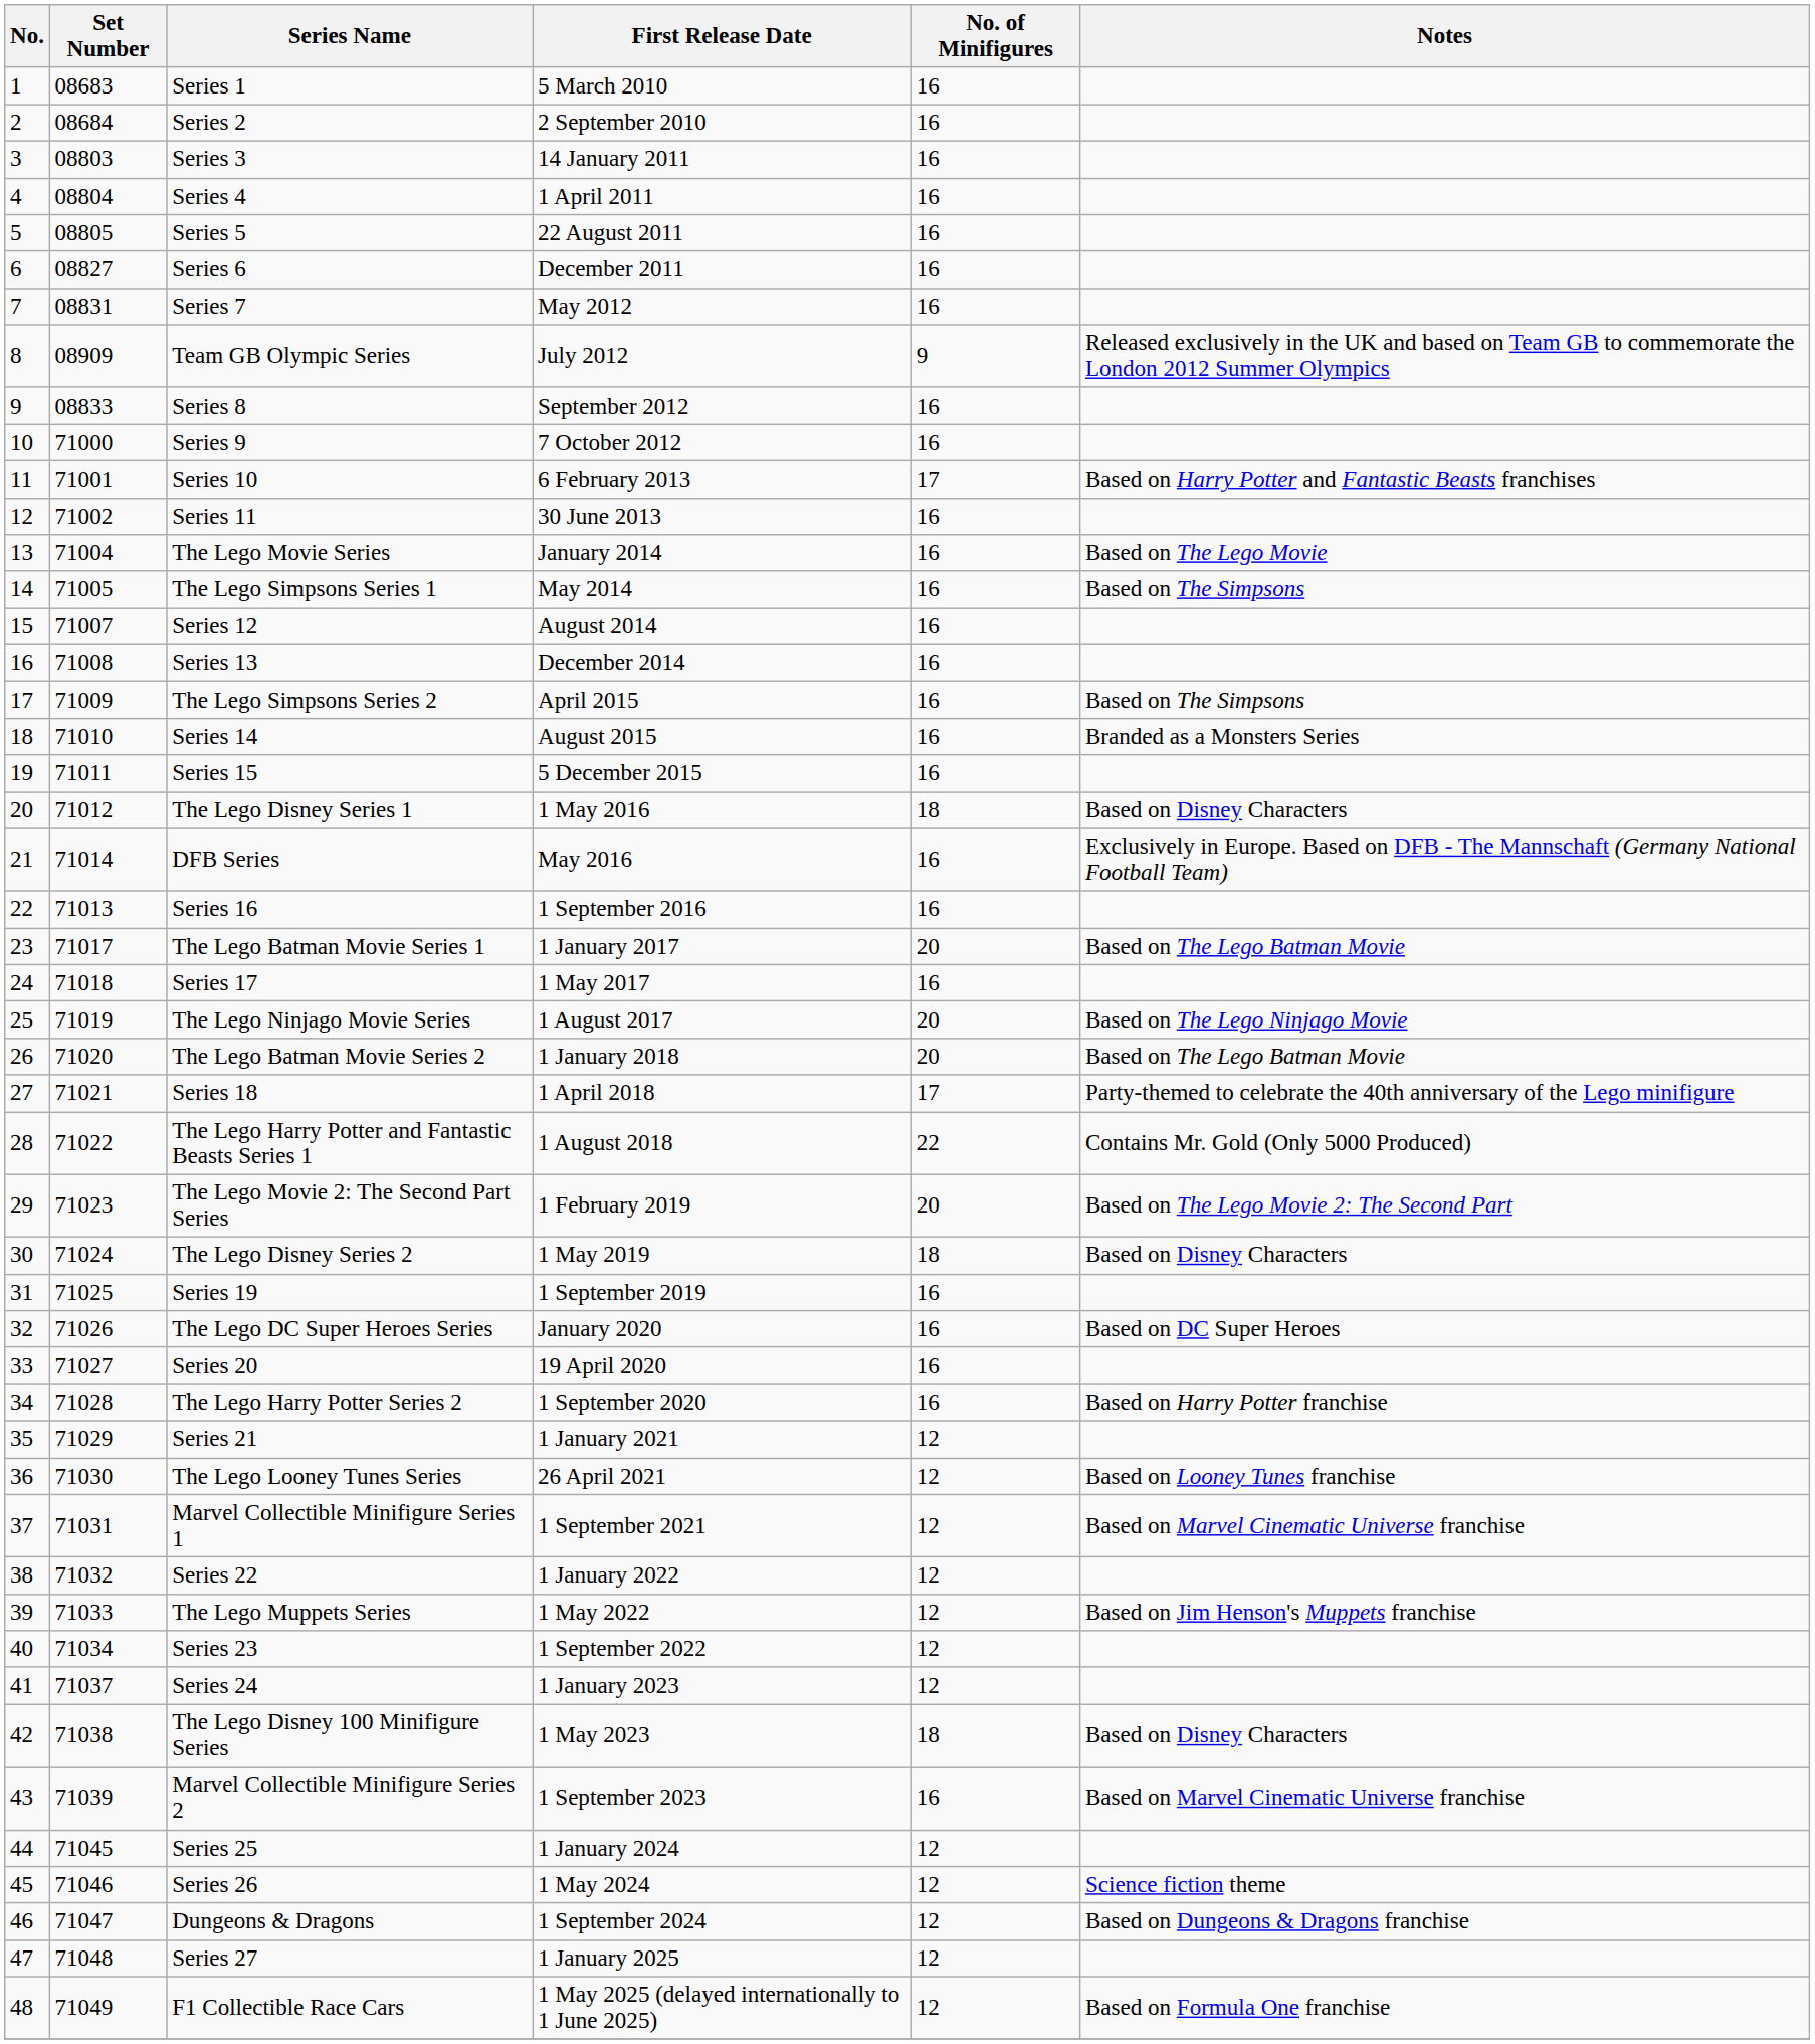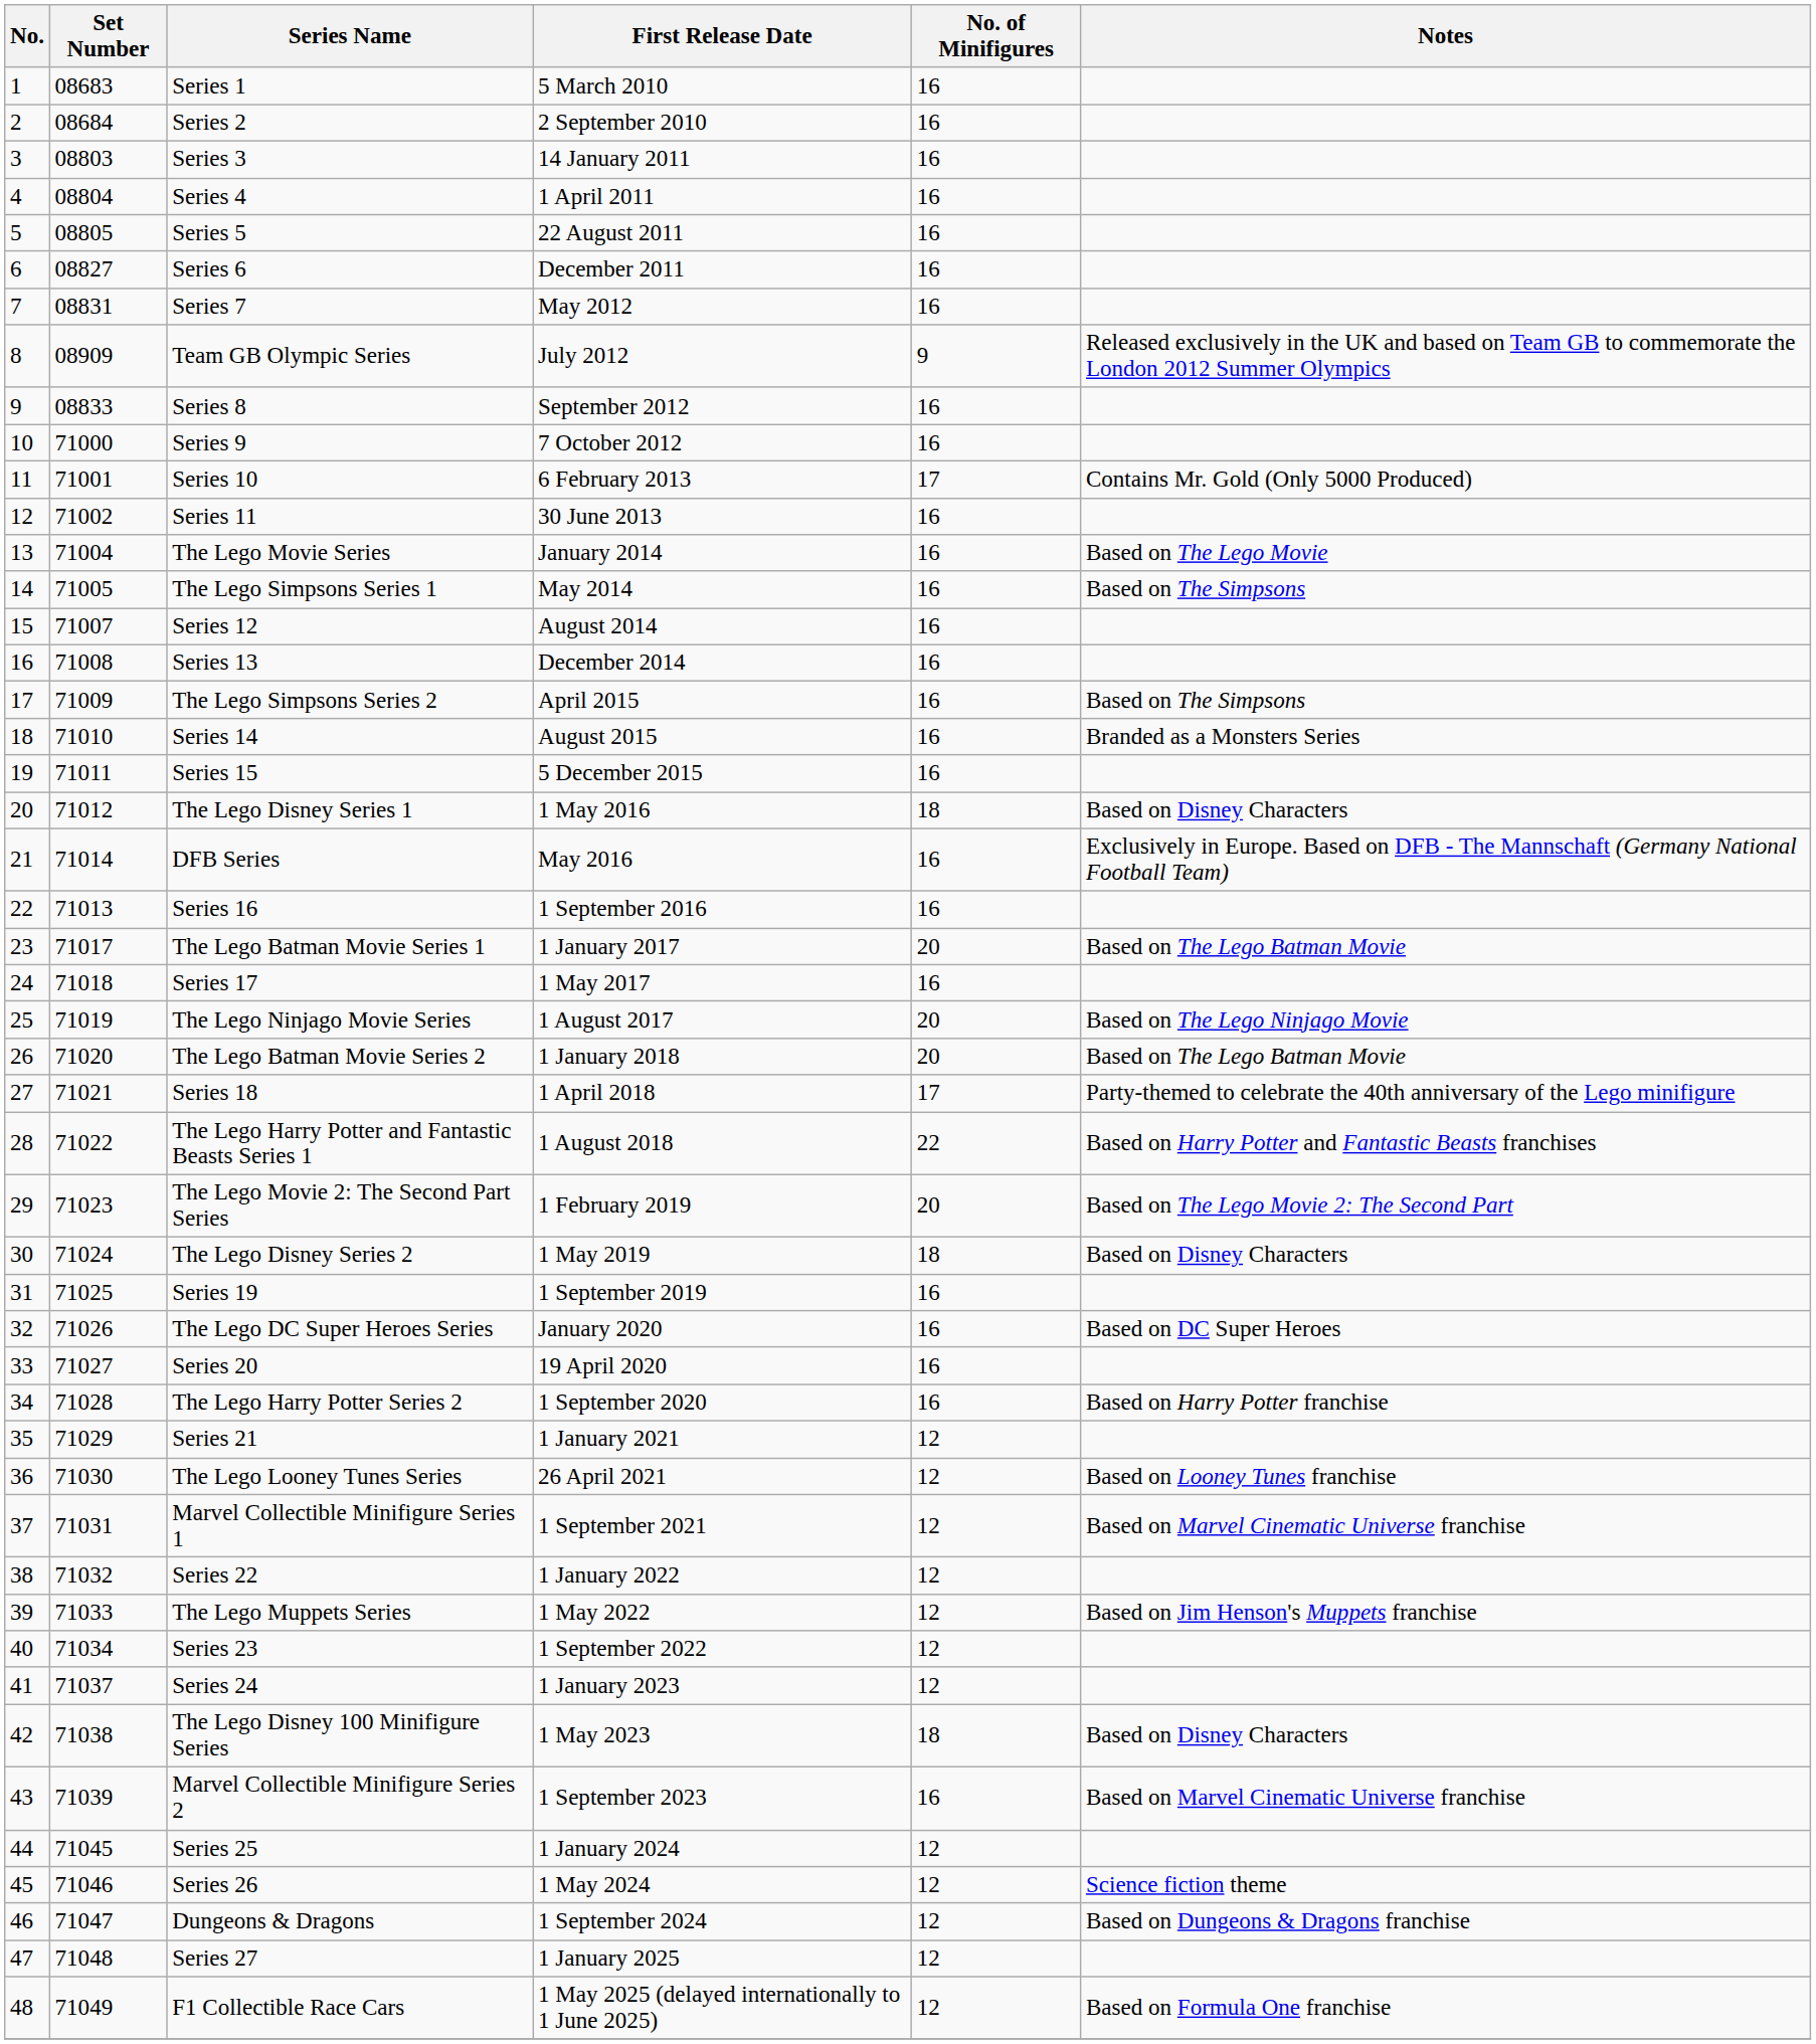 <table class="wikitable">
 <tr>
 <th>No.</th>
 <th>Set Number</th>
 <th>Series Name</th>
 <th>First Release Date</th>
 <th>No. of Minifigures</th>
 <th>Notes</th>
 </tr>
 <tr>
 <td>1</td>
 <td>08683</td>
 <td>Series 1</td>
 <td>5 March 2010</td>
 <td>16</td>
 <td></td>
 </tr>
 <tr>
 <td>2</td>
 <td>08684</td>
 <td>Series 2</td>
 <td>2 September 2010</td>
 <td>16</td>
 <td></td>
 </tr>
 <tr>
 <td>3</td>
 <td>08803</td>
 <td>Series 3</td>
 <td>14 January 2011</td>
 <td>16</td>
 <td></td>
 </tr>
 <tr>
 <td>4</td>
 <td>08804</td>
 <td>Series 4</td>
 <td>1 April 2011</td>
 <td>16</td>
 <td></td>
 </tr>
 <tr>
 <td>5</td>
 <td>08805</td>
 <td>Series 5</td>
 <td>22 August 2011</td>
 <td>16</td>
 <td></td>
 </tr>
 <tr>
 <td>6</td>
 <td>08827</td>
 <td>Series 6</td>
 <td>December 2011</td>
 <td>16</td>
 <td></td>
 </tr>
 <tr>
 <td>7</td>
 <td>08831</td>
 <td>Series 7</td>
 <td>May 2012</td>
 <td>16</td>
 <td></td>
 </tr>
 <tr>
 <td>8</td>
 <td>08909</td>
 <td>Team GB Olympic Series</td>
 <td>July 2012</td>
 <td>9</td>
 <td>Released exclusively in the UK and based on <a href='#'>Team GB</a> to commemorate the <a href='#'>London 2012 Summer Olympics</a></td>
 </tr>
 <tr>
 <td>9</td>
 <td>08833</td>
 <td>Series 8</td>
 <td>September 2012</td>
 <td>16</td>
 <td></td>
 </tr>
 <tr>
 <td>10</td>
 <td>71000</td>
 <td>Series 9</td>
 <td>7 October 2012</td>
 <td>16</td>
 <td></td>
 </tr>
 <tr>
 <td>11</td>
 <td>71001</td>
 <td>Series 10</td>
 <td>6 February 2013</td>
 <td>17</td>
-<td>Based on <a href='#'><em>Harry Potter</em></a> and <em><a href='#'>Fantastic Beasts</a></em> franchises</td>
+<td>Contains Mr. Gold (Only 5000 Produced)</td>
 </tr>
 <tr>
 <td>12</td>
 <td>71002</td>
 <td>Series 11</td>
 <td>30 June 2013</td>
 <td>16</td>
 <td></td>
 </tr>
 <tr>
 <td>13</td>
 <td>71004</td>
 <td>The Lego Movie Series</td>
 <td>January 2014</td>
 <td>16</td>
 <td>Based on <em><a href='#'>The Lego Movie</a></em></td>
 </tr>
 <tr>
 <td>14</td>
 <td>71005</td>
 <td>The Lego Simpsons Series 1</td>
 <td>May 2014</td>
 <td>16</td>
 <td>Based on <em><a href='#'>The Simpsons</a></em></td>
 </tr>
 <tr>
 <td>15</td>
 <td>71007</td>
 <td>Series 12</td>
 <td>August 2014</td>
 <td>16</td>
 <td></td>
 </tr>
 <tr>
 <td>16</td>
 <td>71008</td>
 <td>Series 13</td>
 <td>December 2014</td>
 <td>16</td>
 <td></td>
 </tr>
 <tr>
 <td>17</td>
 <td>71009</td>
 <td>The Lego Simpsons Series 2</td>
 <td>April 2015</td>
 <td>16</td>
 <td>Based on <em>The Simpsons</em></td>
 </tr>
 <tr>
 <td>18</td>
 <td>71010</td>
 <td>Series 14</td>
 <td>August 2015</td>
 <td>16</td>
 <td>Branded as a Monsters Series</td>
 </tr>
 <tr>
 <td>19</td>
 <td>71011</td>
 <td>Series 15</td>
 <td>5 December 2015</td>
 <td>16</td>
 <td></td>
 </tr>
 <tr>
 <td>20</td>
 <td>71012</td>
 <td>The Lego Disney Series 1</td>
 <td>1 May 2016</td>
 <td>18</td>
 <td>Based on <a href='#'>Disney</a> Characters</td>
 </tr>
 <tr>
 <td>21</td>
 <td>71014</td>
 <td>DFB Series</td>
 <td>May 2016</td>
 <td>16</td>
 <td>Exclusively in Europe. Based on <a href='#'>DFB - The Mannschaft</a> <em>(Germany National Football Team)</em></td>
 </tr>
 <tr>
 <td>22</td>
 <td>71013</td>
 <td>Series 16</td>
 <td>1 September 2016</td>
 <td>16</td>
 <td></td>
 </tr>
 <tr>
 <td>23</td>
 <td>71017</td>
 <td>The Lego Batman Movie Series 1</td>
 <td>1 January 2017</td>
 <td>20</td>
 <td>Based on <em><a href='#'>The Lego Batman Movie</a></em></td>
 </tr>
 <tr>
 <td>24</td>
 <td>71018</td>
 <td>Series 17</td>
 <td>1 May 2017</td>
 <td>16</td>
 <td></td>
 </tr>
 <tr>
 <td>25</td>
 <td>71019</td>
 <td>The Lego Ninjago Movie Series</td>
 <td>1 August 2017</td>
 <td>20</td>
 <td>Based on <em><a href='#'>The Lego Ninjago Movie</a></em></td>
 </tr>
 <tr>
 <td>26</td>
 <td>71020</td>
 <td>The Lego Batman Movie Series 2</td>
 <td>1 January 2018</td>
 <td>20</td>
 <td>Based on <em>The Lego Batman Movie</em></td>
 </tr>
 <tr>
 <td>27</td>
 <td>71021</td>
 <td>Series 18</td>
 <td>1 April 2018</td>
 <td>17</td>
 <td>Party-themed to celebrate the 40th anniversary of the <a href='#'>Lego minifigure</a></td>
 </tr>
 <tr>
 <td>28</td>
 <td>71022</td>
 <td>The Lego Harry Potter and Fantastic Beasts Series 1</td>
 <td>1 August 2018</td>
 <td>22</td>
-<td>Contains Mr. Gold (Only 5000 Produced)</td>
+<td>Based on <a href='#'><em>Harry Potter</em></a> and <em><a href='#'>Fantastic Beasts</a></em> franchises</td>
 </tr>
 <tr>
 <td>29</td>
 <td>71023</td>
 <td>The Lego Movie 2: The Second Part Series</td>
 <td>1 February 2019</td>
 <td>20</td>
 <td>Based on <em><a href='#'>The Lego Movie 2: The Second Part</a></em></td>
 </tr>
 <tr>
 <td>30</td>
 <td>71024</td>
 <td>The Lego Disney Series 2</td>
 <td>1 May 2019</td>
 <td>18</td>
 <td>Based on <a href='#'>Disney</a> Characters</td>
 </tr>
 <tr>
 <td>31</td>
 <td>71025</td>
 <td>Series 19</td>
 <td>1 September 2019</td>
 <td>16</td>
 <td></td>
 </tr>
 <tr>
 <td>32</td>
 <td>71026</td>
 <td>The Lego DC Super Heroes Series</td>
 <td>January 2020</td>
 <td>16</td>
 <td>Based on <a href='#'>DC</a> Super Heroes</td>
 </tr>
 <tr>
 <td>33</td>
 <td>71027</td>
 <td>Series 20</td>
 <td>19 April 2020</td>
 <td>16</td>
 <td></td>
 </tr>
 <tr>
 <td>34</td>
 <td>71028</td>
 <td>The Lego Harry Potter Series 2</td>
 <td>1 September 2020</td>
 <td>16</td>
 <td>Based on <em>Harry Potter</em> franchise</td>
 </tr>
 <tr>
 <td>35</td>
 <td>71029</td>
 <td>Series 21</td>
 <td>1 January 2021</td>
 <td>12</td>
 <td></td>
 </tr>
 <tr>
 <td>36</td>
 <td>71030</td>
 <td>The Lego Looney Tunes Series</td>
 <td>26 April 2021</td>
 <td>12</td>
 <td>Based on <em><a href='#'>Looney Tunes</a></em> franchise</td>
 </tr>
 <tr>
 <td>37</td>
 <td>71031</td>
 <td>Marvel Collectible Minifigure Series 1</td>
 <td>1 September 2021</td>
 <td>12</td>
 <td>Based on <em><a href='#'>Marvel Cinematic Universe</a></em> franchise</td>
 </tr>
 <tr>
 <td>38</td>
 <td>71032</td>
 <td>Series 22</td>
 <td>1 January 2022</td>
 <td>12</td>
 <td></td>
 </tr>
 <tr>
 <td>39</td>
 <td>71033</td>
 <td>The Lego Muppets Series</td>
 <td>1 May 2022</td>
 <td>12</td>
 <td>Based on <a href='#'>Jim Henson</a>'s <em><a href='#'>Muppets</a></em> franchise</td>
 </tr>
 <tr>
 <td>40</td>
 <td>71034</td>
 <td>Series 23</td>
 <td>1 September 2022</td>
 <td>12</td>
 <td></td>
 </tr>
 <tr>
 <td>41</td>
 <td>71037</td>
 <td>Series 24</td>
 <td>1 January 2023</td>
 <td>12</td>
 <td></td>
 </tr>
 <tr>
 <td>42</td>
 <td>71038</td>
 <td>The Lego Disney 100 Minifigure Series</td>
 <td>1 May 2023</td>
 <td>18</td>
 <td>Based on <a href='#'>Disney</a> Characters</td>
 </tr>
 <tr>
 <td>43</td>
 <td>71039</td>
 <td>Marvel Collectible Minifigure Series 2</td>
 <td>1 September 2023</td>
 <td>16</td>
 <td>Based on <a href='#'>Marvel Cinematic Universe</a> franchise</td>
 </tr>
 <tr>
 <td>44</td>
 <td>71045</td>
 <td>Series 25</td>
 <td>1 January 2024</td>
 <td>12</td>
 <td></td>
 </tr>
 <tr>
 <td>45</td>
 <td>71046</td>
 <td>Series 26</td>
 <td>1 May 2024</td>
 <td>12</td>
 <td><a href='#'>Science fiction</a> theme</td>
 </tr>
 <tr>
 <td>46</td>
 <td>71047</td>
 <td>Dungeons & Dragons</td>
 <td>1 September 2024</td>
 <td>12</td>
 <td>Based on <a href='#'>Dungeons & Dragons</a> franchise</td>
 </tr>
 <tr>
 <td>47</td>
 <td>71048</td>
 <td>Series 27</td>
 <td>1 January 2025</td>
 <td>12</td>
 <td></td>
 </tr>
 <tr>
 <td>48</td>
 <td>71049</td>
 <td>F1 Collectible Race Cars</td>
 <td>1 May 2025 (delayed internationally to 1 June 2025)</td>
 <td>12</td>
 <td>Based on <a href='#'>Formula One</a> franchise</td>
 </tr>
 <tr>
 </tr>
 </table>
